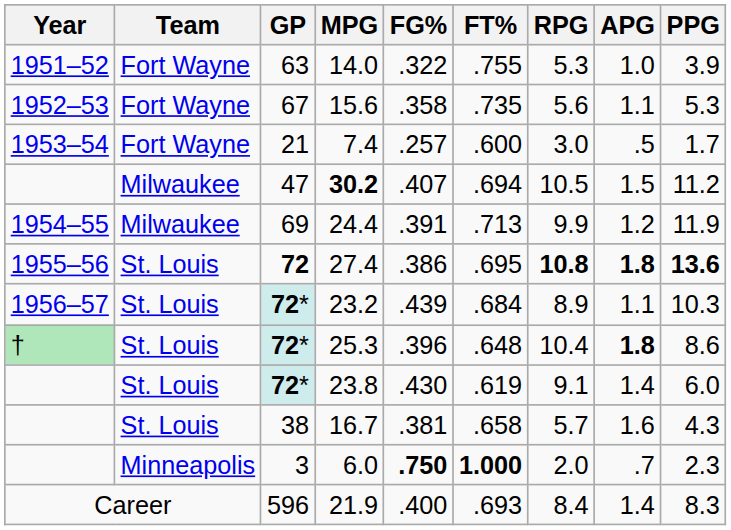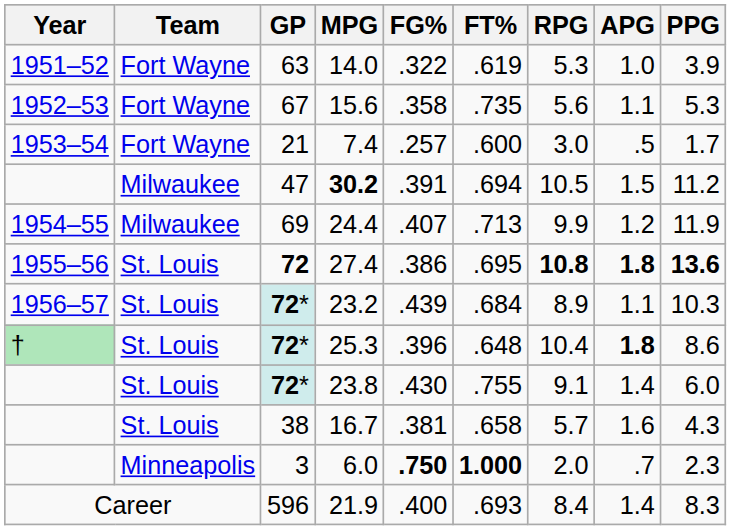 <table class="wikitable sortable" style="font-size:95%; text-align:right;">
 <tr>
 <th>Year</th>
 <th>Team</th>
 <th>GP</th>
 <th>MPG</th>
 <th>FG%</th>
 <th>FT%</th>
 <th>RPG</th>
 <th>APG</th>
 <th>PPG</th>
 </tr>
 <tr>
 <td style="text-align:left;"><a href='#'>1951–52</a></td>
 <td style="text-align:left;"><a href='#'>Fort Wayne</a></td>
 <td>63</td>
 <td>14.0</td>
 <td>.322</td>
-<td>.755</td>
+<td>.619</td>
 <td>5.3</td>
 <td>1.0</td>
 <td>3.9</td>
 </tr>
 <tr>
 <td style="text-align:left;"><a href='#'>1952–53</a></td>
 <td style="text-align:left;"><a href='#'>Fort Wayne</a></td>
 <td>67</td>
 <td>15.6</td>
 <td>.358</td>
 <td>.735</td>
 <td>5.6</td>
 <td>1.1</td>
 <td>5.3</td>
 </tr>
 <tr>
 <td style="text-align:left;"><a href='#'>1953–54</a></td>
 <td style="text-align:left;"><a href='#'>Fort Wayne</a></td>
 <td>21</td>
 <td>7.4</td>
 <td>.257</td>
 <td>.600</td>
 <td>3.0</td>
 <td>.5</td>
 <td>1.7</td>
 </tr>
 <tr>
 <td style="text-align:left;"></td>
 <td style="text-align:left;"><a href='#'>Milwaukee</a></td>
 <td>47</td>
 <td><strong>30.2</strong></td>
-<td>.407</td>
+<td>.391</td>
 <td>.694</td>
 <td>10.5</td>
 <td>1.5</td>
 <td>11.2</td>
 </tr>
 <tr>
 <td style="text-align:left;"><a href='#'>1954–55</a></td>
 <td style="text-align:left;"><a href='#'>Milwaukee</a></td>
 <td>69</td>
 <td>24.4</td>
-<td>.391</td>
+<td>.407</td>
 <td>.713</td>
 <td>9.9</td>
 <td>1.2</td>
 <td>11.9</td>
 </tr>
 <tr>
 <td style="text-align:left;"><a href='#'>1955–56</a></td>
 <td style="text-align:left;"><a href='#'>St. Louis</a></td>
 <td><strong>72</strong></td>
 <td>27.4</td>
 <td>.386</td>
 <td>.695</td>
 <td><strong>10.8</strong></td>
 <td><strong>1.8</strong></td>
 <td><strong>13.6</strong></td>
 </tr>
 <tr>
 <td style="text-align:left;"><a href='#'>1956–57</a></td>
 <td style="text-align:left;"><a href='#'>St. Louis</a></td>
 <td style="background:#cfecec;"><strong>72</strong>*</td>
 <td>23.2</td>
 <td>.439</td>
 <td>.684</td>
 <td>8.9</td>
 <td>1.1</td>
 <td>10.3</td>
 </tr>
 <tr>
 <td style="text-align:left;background:#afe6ba;">†</td>
 <td style="text-align:left;"><a href='#'>St. Louis</a></td>
 <td style="background:#cfecec;"><strong>72</strong>*</td>
 <td>25.3</td>
 <td>.396</td>
 <td>.648</td>
 <td>10.4</td>
 <td><strong>1.8</strong></td>
 <td>8.6</td>
 </tr>
 <tr>
 <td style="text-align:left;"></td>
 <td style="text-align:left;"><a href='#'>St. Louis</a></td>
 <td style="background:#cfecec;"><strong>72</strong>*</td>
 <td>23.8</td>
 <td>.430</td>
-<td>.619</td>
+<td>.755</td>
 <td>9.1</td>
 <td>1.4</td>
 <td>6.0</td>
 </tr>
 <tr>
 <td style="text-align:left;"></td>
 <td style="text-align:left;"><a href='#'>St. Louis</a></td>
 <td>38</td>
 <td>16.7</td>
 <td>.381</td>
 <td>.658</td>
 <td>5.7</td>
 <td>1.6</td>
 <td>4.3</td>
 </tr>
 <tr>
 <td style="text-align:left;"></td>
 <td style="text-align:left;"><a href='#'>Minneapolis</a></td>
 <td>3</td>
 <td>6.0</td>
 <td><strong>.750</strong></td>
 <td><strong>1.000</strong></td>
 <td>2.0</td>
 <td>.7</td>
 <td>2.3</td>
 </tr>
 <tr>
 <td colspan="2" style="text-align:center;">Career</td>
 <td>596</td>
 <td>21.9</td>
 <td>.400</td>
 <td>.693</td>
 <td>8.4</td>
 <td>1.4</td>
 <td>8.3</td>
 </tr>
 </table>
